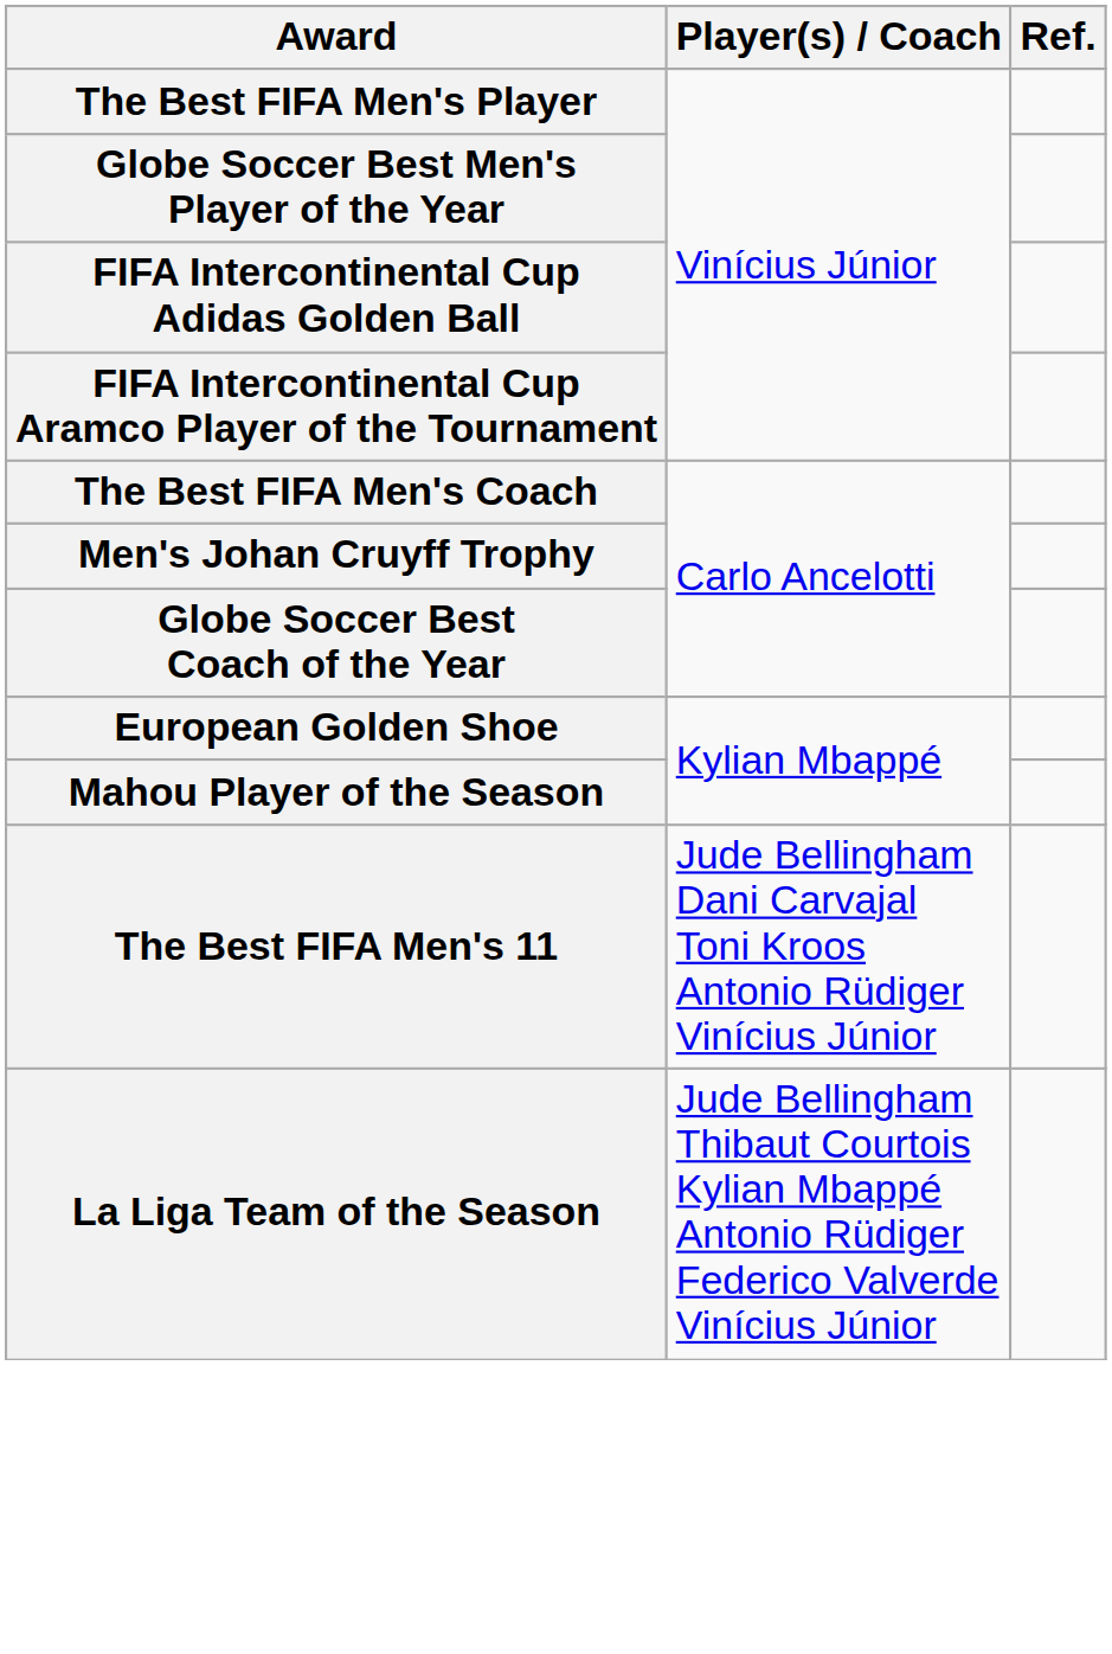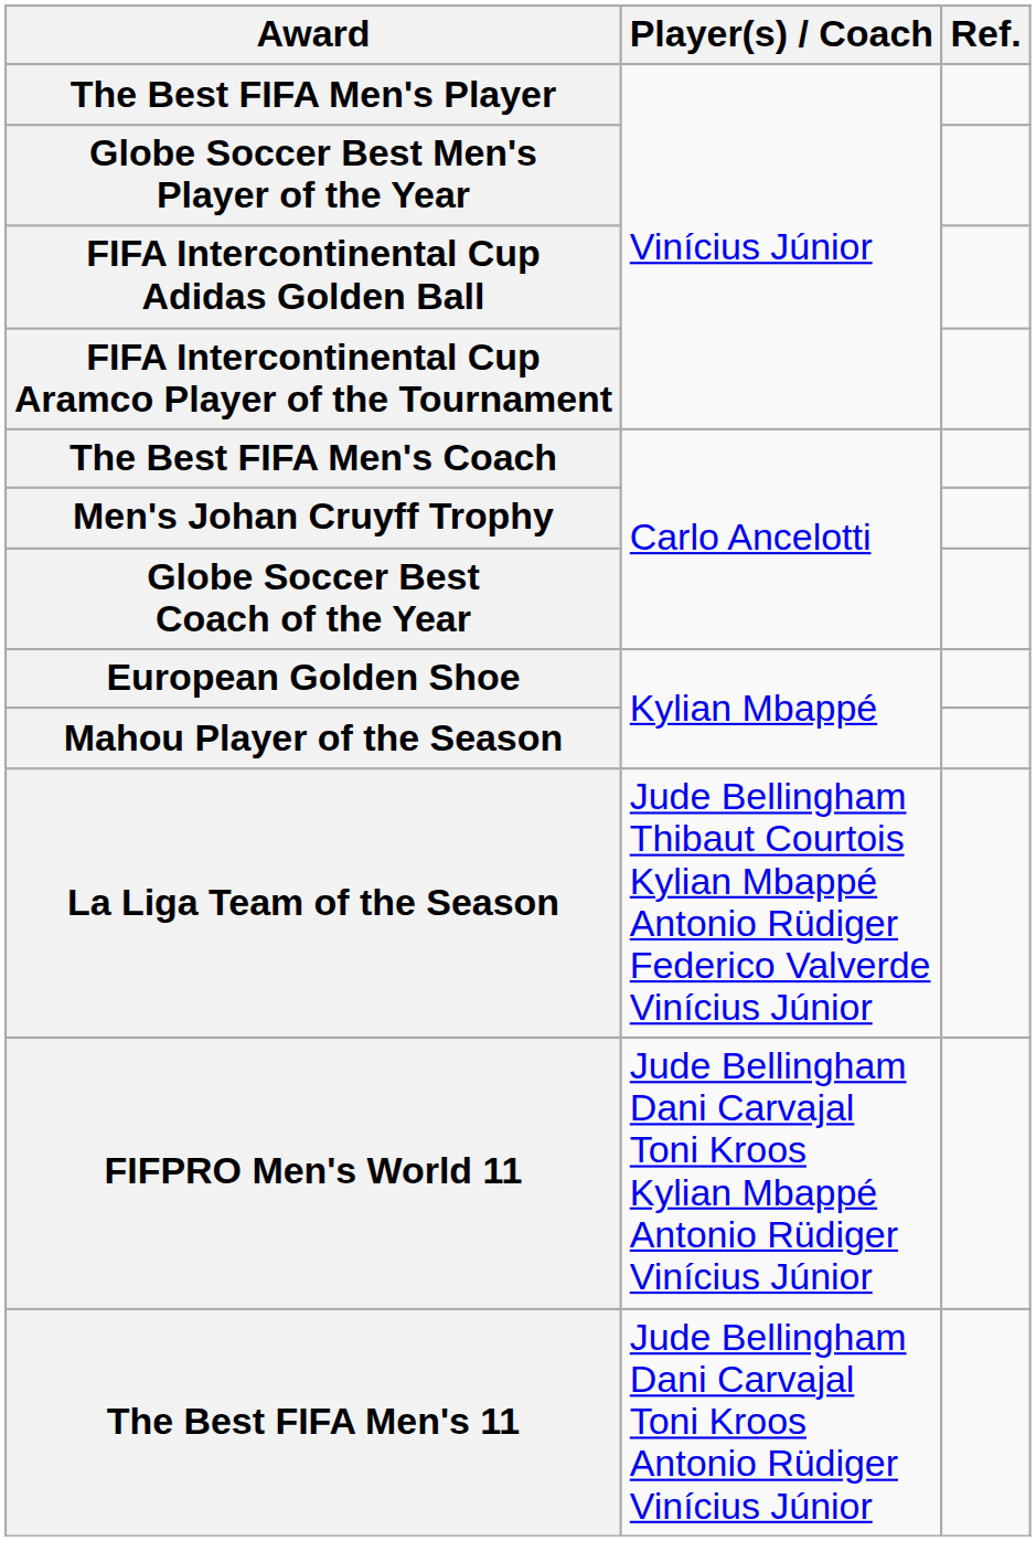 <table class="wikitable">
 <tr>
 <th>Award</th>
 <th>Player(s) / Coach</th>
 <th>Ref.</th>
 </tr>
 <tr>
 <th>The Best FIFA Men's Player</th>
 <td rowspan=4> <a href='#'>Vinícius Júnior</a></td>
 <td align=center></td>
 </tr>
 <tr>
 <th>Globe Soccer Best Men's<br>Player of the Year</th>
 <td align=center></td>
 </tr>
 <tr>
 <th>FIFA Intercontinental Cup<br>Adidas Golden Ball</th>
 <td align=center></td>
 </tr>
 <tr>
 <th>FIFA Intercontinental Cup<br>Aramco Player of the Tournament</th>
 <td align=center></td>
 </tr>
 <tr>
 <th>The Best FIFA Men's Coach</th>
 <td rowspan=3> <a href='#'>Carlo Ancelotti</a></td>
 <td align="center"></td>
 </tr>
 <tr>
 <th>Men's Johan Cruyff Trophy</th>
 <td align="center"></td>
 </tr>
 <tr>
 <th>Globe Soccer Best<br>Coach of the Year</th>
 <td align=center></td>
 </tr>
 <tr>
 <th>European Golden Shoe</th>
 <td rowspan=2> <a href='#'>Kylian Mbappé</a></td>
 <td align=center></td>
 </tr>
 <tr>
 <th>Mahou Player of the Season</th>
 <td align=center></td>
 </tr>
 <tr>
+<th>La Liga Team of the Season</th>
+<td> <a href='#'>Jude Bellingham</a><br> <a href='#'>Thibaut Courtois</a><br> <a href='#'>Kylian Mbappé</a><br> <a href='#'>Antonio Rüdiger</a><br> <a href='#'>Federico Valverde</a><br> <a href='#'>Vinícius Júnior</a></td>
+<td align=center></td>
+</tr>
+<tr>
+<th>FIFPRO Men's World 11</th>
+<td> <a href='#'>Jude Bellingham</a><br> <a href='#'>Dani Carvajal</a><br> <a href='#'>Toni Kroos</a><br> <a href='#'>Kylian Mbappé</a><br> <a href='#'>Antonio Rüdiger</a><br> <a href='#'>Vinícius Júnior</a></td>
+<td align=center></td>
+</tr>
+<tr>
 <th>The Best FIFA Men's 11</th>
 <td> <a href='#'>Jude Bellingham</a><br> <a href='#'>Dani Carvajal</a><br> <a href='#'>Toni Kroos</a><br> <a href='#'>Antonio Rüdiger</a><br> <a href='#'>Vinícius Júnior</a></td>
 <td align=center></td>
 </tr>
-<tr>
-<th>La Liga Team of the Season</th>
-<td> <a href='#'>Jude Bellingham</a><br> <a href='#'>Thibaut Courtois</a><br> <a href='#'>Kylian Mbappé</a><br> <a href='#'>Antonio Rüdiger</a><br> <a href='#'>Federico Valverde</a><br> <a href='#'>Vinícius Júnior</a></td>
-<td align=center></td>
-</tr>
 </table>
